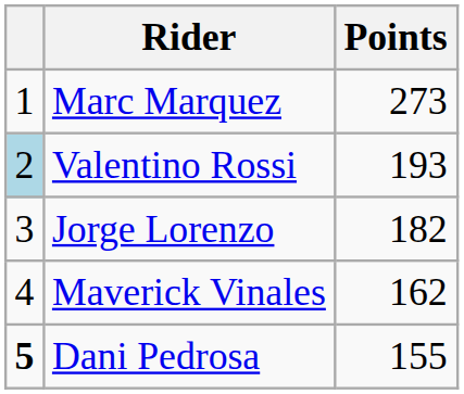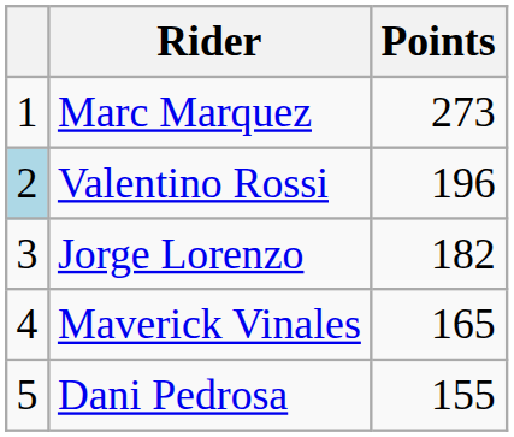 <table class="wikitable" style="font-size: 95%;">
 <tr>
 <th></th>
 <th>Rider</th>
 <th>Points</th>
 </tr>
 <tr>
 <td align=center>1</td>
 <td> <a href='#'>Marc Marquez</a></td>
 <td align=right>273</td>
 </tr>
 <tr>
 <td align=center style="background: lightblue;">2</td>
 <td> <a href='#'>Valentino Rossi</a></td>
-<td align=right>193</td>
+<td align=right>196</td>
 </tr>
 <tr>
 <td align=center>3</td>
 <td> <a href='#'>Jorge Lorenzo</a></td>
 <td align=right>182</td>
 </tr>
 <tr>
 <td align=center>4</td>
 <td> <a href='#'>Maverick Vinales</a></td>
-<td align=right>162</td>
+<td align=right>165</td>
 </tr>
 <tr>
-<td align=center><strong>5</strong></td>
+<td align=center>5</td>
 <td> <a href='#'>Dani Pedrosa</a></td>
 <td align=right>155</td>
 </tr>
 </table>
